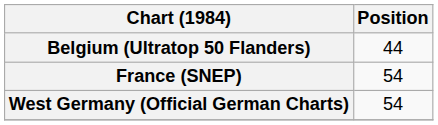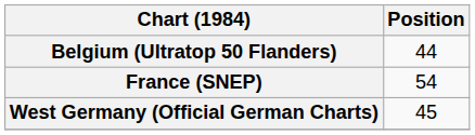 <table class="wikitable sortable plainrowheaders" style="text-align:center">
 <tr>
 <th scope="col">Chart (1984)</th>
 <th scope="col">Position</th>
 </tr>
 <tr>
 <th scope="row">Belgium (Ultratop 50 Flanders)</th>
 <td>44</td>
 </tr>
 <tr>
 <th scope="row">France (SNEP)</th>
 <td>54</td>
 </tr>
 <tr>
 <th scope="row">West Germany (Official German Charts)</th>
-<td>54</td>
+<td>45</td>
 </tr>
 <tr>
 </tr>
 </table>
